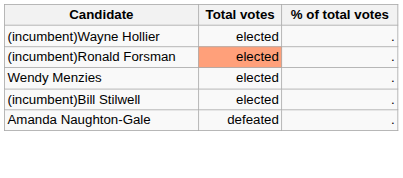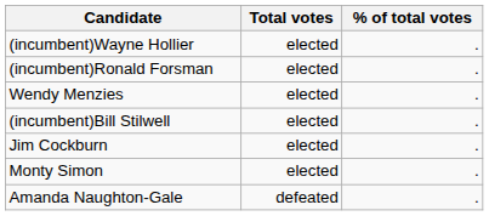 <table class="wikitable" width="475">
 <tr>
 <th align="left">Candidate</th>
 <th align="right">Total votes</th>
 <th align="right">% of total votes</th>
 </tr>
 <tr>
 <td align="left">(incumbent)Wayne Hollier</td>
 <td align="right">elected</td>
 <td align="right">.</td>
 </tr>
 <tr>
 <td align="left">(incumbent)Ronald Forsman</td>
-<td align="right" style="background: lightsalmon;">elected</td>
+<td align="right">elected</td>
 <td align="right">.</td>
 </tr>
 <tr>
 <td align="left">Wendy Menzies</td>
 <td align="right">elected</td>
 <td align="right">.</td>
 </tr>
 <tr>
 <td align="left">(incumbent)Bill Stilwell</td>
 <td align="right">elected</td>
 <td align="right">.</td>
 </tr>
 <tr>
+<td align="left">Jim Cockburn</td>
+<td align="right">elected</td>
+<td align="right">.</td>
+</tr>
+<tr>
+<td align="left">Monty Simon</td>
+<td align="right">elected</td>
+<td align="right">.</td>
+</tr>
+<tr>
 <td align="left">Amanda Naughton-Gale</td>
 <td align="right">defeated</td>
 <td align="right">.</td>
 </tr>
 </table>
